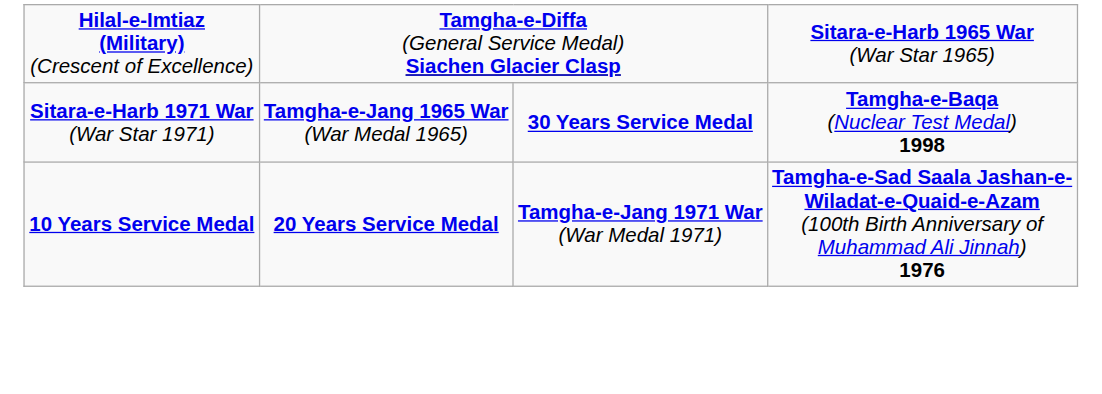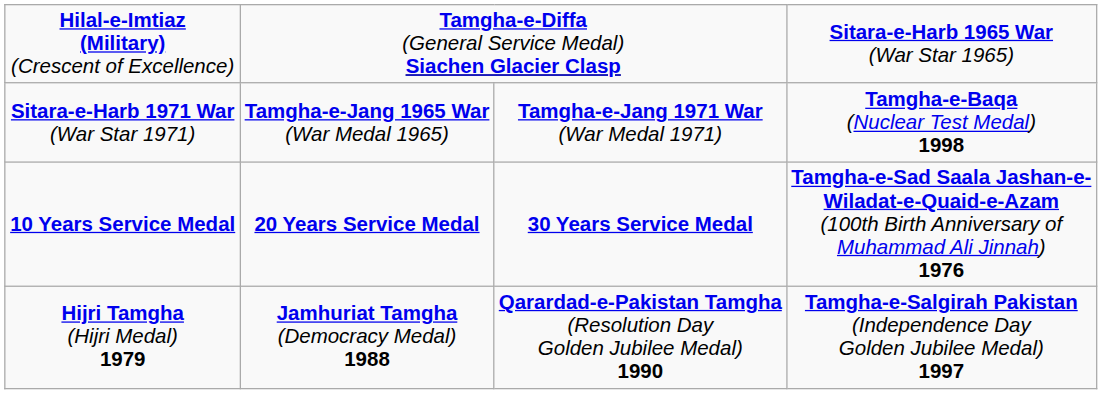 <table class="wikitable" style="margin:1em auto; text-align:center;">
 <tr>
 <td><a href='#'><strong>Hilal-e-Imtiaz</strong></a><br><strong><a href='#'>(Military)</a></strong><br><em>(Crescent of Excellence)</em></td>
 <td colspan="2"><strong><a href='#'>Tamgha-e-Diffa</a></strong><br><em>(General Service Medal)</em><br><strong><u><a href='#'>Siachen Glacier Clasp</a></u></strong></td>
 <td><strong><a href='#'>Sitara-e-Harb 1965 War</a></strong><br><em>(War Star 1965)</em></td>
 </tr>
 <tr>
 <td><strong><a href='#'>Sitara-e-Harb 1971 War</a></strong><br><em>(War Star 1971)</em></td>
 <td><strong><a href='#'>Tamgha-e-Jang 1965 War</a></strong><br><em>(War Medal 1965)</em></td>
-<td><strong><a href='#'>30 Years Service Medal</a></strong></td>
+<td><strong><a href='#'>Tamgha-e-Jang 1971 War</a></strong><br><em>(War Medal 1971)</em></td>
 <td><strong><a href='#'>Tamgha-e-Baqa</a></strong><br><em>(<a href='#'>Nuclear Test Medal</a>)</em><br><strong>1998</strong></td>
 </tr>
 <tr>
 <td><strong><a href='#'>10 Years Service Medal</a></strong></td>
 <td><strong><a href='#'>20 Years Service Medal</a></strong></td>
-<td><strong><a href='#'>Tamgha-e-Jang 1971 War</a></strong><br><em>(War Medal 1971)</em></td>
+<td><strong><a href='#'>30 Years Service Medal</a></strong></td>
 <td><strong><a href='#'>Tamgha-e-Sad Saala Jashan-e-</a></strong><br><strong><a href='#'>Wiladat-e-Quaid-e-Azam</a></strong><br><em>(100th Birth Anniversary of</em><br><em><a href='#'>Muhammad Ali Jinnah</a>)</em><br><strong>1976</strong></td>
 </tr>
+<tr>
+<td><strong><a href='#'>Hijri Tamgha</a></strong><br><em>(Hijri Medal)</em><br><strong>1979</strong></td>
+<td><strong><a href='#'>Jamhuriat Tamgha</a></strong><br><em>(Democracy Medal)</em><br><strong>1988</strong></td>
+<td><strong><a href='#'>Qarardad-e-Pakistan Tamgha</a></strong><br><em>(Resolution Day</em><br><em>Golden Jubilee Medal)</em><br><strong>1990</strong></td>
+<td><strong><a href='#'>Tamgha-e-Salgirah Pakistan</a></strong><br><em>(Independence Day</em><br><em>Golden Jubilee Medal)</em><br><strong>1997</strong></td>
+</tr>
 </table>
